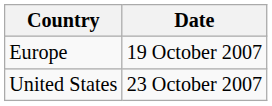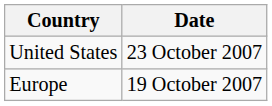 <table class="wikitable">
 <tr>
 <th>Country</th>
 <th>Date</th>
 </tr>
 <tr>
+<td>United States</td>
+<td>23 October 2007</td>
+</tr>
+<tr>
 <td>Europe</td>
 <td>19 October 2007</td>
 </tr>
-<tr>
-<td>United States</td>
-<td>23 October 2007</td>
-</tr>
 </table>
